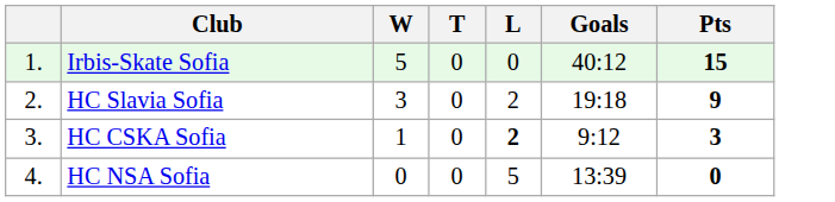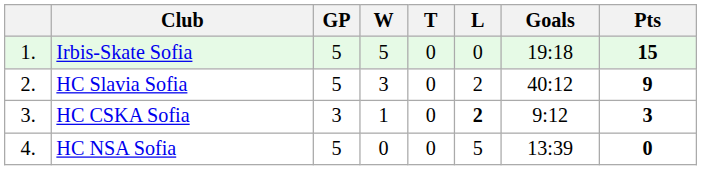 <table class="wikitable">
 <tr>
 <th width="30"></th>
 <th width="200">Club</th>
+<th width="30">GP</th>
 <th width="30">W</th>
 <th width="30">T</th>
 <th width="30">L</th>
 <th width="70">Goals</th>
 <th width="70">Pts</th>
 </tr>
 <tr bgcolor="#e6fae6" align="center">
 <td>1.</td>
 <td align="left"><a href='#'>Irbis-Skate Sofia</a></td>
 <td>5</td>
+<td>5</td>
 <td>0</td>
 <td>0</td>
-<td>40:12</td>
+<td>19:18</td>
 <td><strong>15</strong></td>
 </tr>
 <tr bgcolor="#FFFFFF" align="center">
 <td>2.</td>
 <td align="left"><a href='#'>HC Slavia Sofia</a></td>
+<td>5</td>
 <td>3</td>
 <td>0</td>
 <td>2</td>
-<td>19:18</td>
+<td>40:12</td>
 <td><strong>9</strong></td>
 </tr>
 <tr bgcolor="#FFFFFF" align="center">
 <td>3.</td>
 <td align="left"><a href='#'>HC CSKA Sofia</a></td>
+<td>3</td>
 <td>1</td>
 <td>0</td>
 <td><strong>2</strong></td>
 <td>9:12</td>
 <td><strong>3</strong></td>
 </tr>
 <tr bgcolor="#FFFFFF" align="center">
 <td>4.</td>
 <td align="left"><a href='#'>HC NSA Sofia</a></td>
+<td>5</td>
 <td>0</td>
 <td>0</td>
 <td>5</td>
 <td>13:39</td>
 <td><strong>0</strong></td>
 </tr>
 </table>
